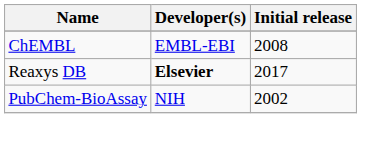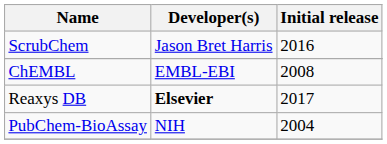 <table class="wikitable sortable">
 <tr>
 <th>Name</th>
 <th>Developer(s)</th>
 <th>Initial release</th>
+</tr>
+<tr>
+<td><a href='#'>ScrubChem</a></td>
+<td><a href='#'>Jason Bret Harris</a></td>
+<td>2016</td>
 </tr>
 <tr>
 </tr>
 <tr>
 <td><a href='#'>ChEMBL</a></td>
 <td><a href='#'>EMBL-EBI</a></td>
 <td>2008</td>
 </tr>
 <tr>
 <td>Reaxys  <a href='#'>DB</a></td>
 <td><strong>Elsevier</strong></td>
 <td>2017</td>
 </tr>
 <tr>
 <td><a href='#'>PubChem-BioAssay</a></td>
 <td><a href='#'>NIH</a> </td>
-<td>2002</td>
+<td>2004</td>
 </tr>
 <tr>
 </tr>
 </table>
